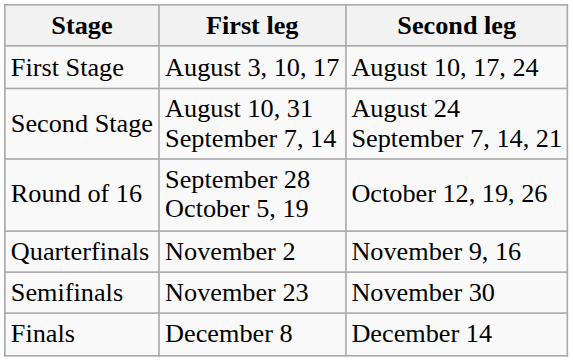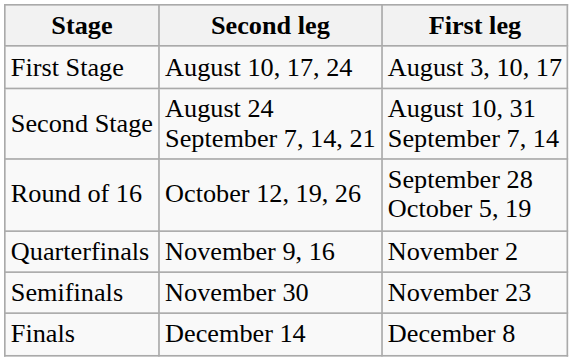 <table class="wikitable">
 <tr>
 <th>Stage</th>
+<th>Second leg</th>
 <th>First leg</th>
-<th>Second leg</th>
 </tr>
 <tr>
 <td>First Stage</td>
+<td>August 10, 17, 24</td>
 <td>August 3, 10, 17</td>
-<td>August 10, 17, 24</td>
 </tr>
 <tr>
 <td>Second Stage</td>
+<td>August 24<br>September 7, 14, 21</td>
 <td>August 10, 31<br>September 7, 14</td>
-<td>August 24<br>September 7, 14, 21</td>
 </tr>
 <tr>
 <td>Round of 16</td>
+<td>October 12, 19, 26</td>
 <td>September 28<br>October 5, 19</td>
-<td>October 12, 19, 26</td>
 </tr>
 <tr>
 <td>Quarterfinals</td>
+<td>November 9, 16</td>
 <td>November 2</td>
-<td>November 9, 16</td>
 </tr>
 <tr>
 <td>Semifinals</td>
+<td>November 30</td>
 <td>November 23</td>
-<td>November 30</td>
 </tr>
 <tr>
 <td>Finals</td>
+<td>December 14</td>
 <td>December 8</td>
-<td>December 14</td>
 </tr>
 </table>
